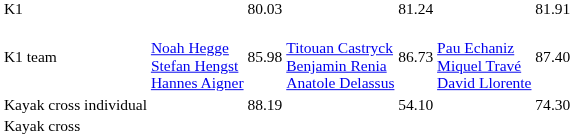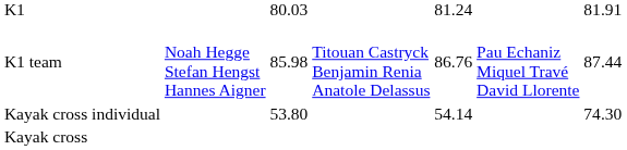 <table>
 <tr>
 <td>K1</td>
 <td></td>
 <td>80.03</td>
 <td></td>
 <td>81.24</td>
 <td></td>
 <td>81.91</td>
 </tr>
 <tr>
 <td>K1 team</td>
 <td><br><a href='#'>Noah Hegge</a><br><a href='#'>Stefan Hengst</a><br><a href='#'>Hannes Aigner</a></td>
 <td>85.98</td>
 <td><br><a href='#'>Titouan Castryck</a><br><a href='#'>Benjamin Renia</a><br><a href='#'>Anatole Delassus</a></td>
-<td>86.73</td>
+<td>86.76</td>
 <td><br><a href='#'>Pau Echaniz</a><br><a href='#'>Miquel Travé</a><br><a href='#'>David Llorente</a></td>
-<td>87.40</td>
+<td>87.44</td>
 </tr>
 <tr>
 <td>Kayak cross individual</td>
 <td></td>
-<td>88.19</td>
+<td>53.80</td>
 <td></td>
-<td>54.10</td>
+<td>54.14</td>
 <td></td>
 <td>74.30</td>
 </tr>
 <tr>
 <td>Kayak cross</td>
 <td colspan=2></td>
 <td colspan=2></td>
 <td colspan=2></td>
 </tr>
 </table>
